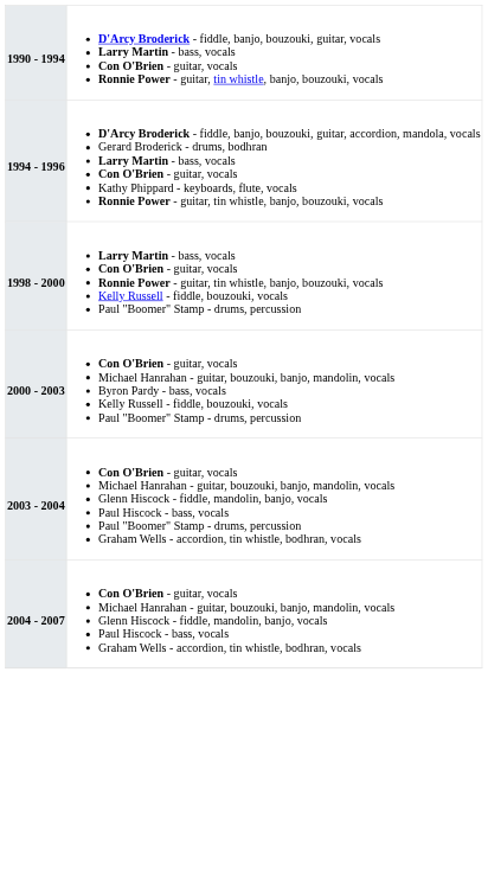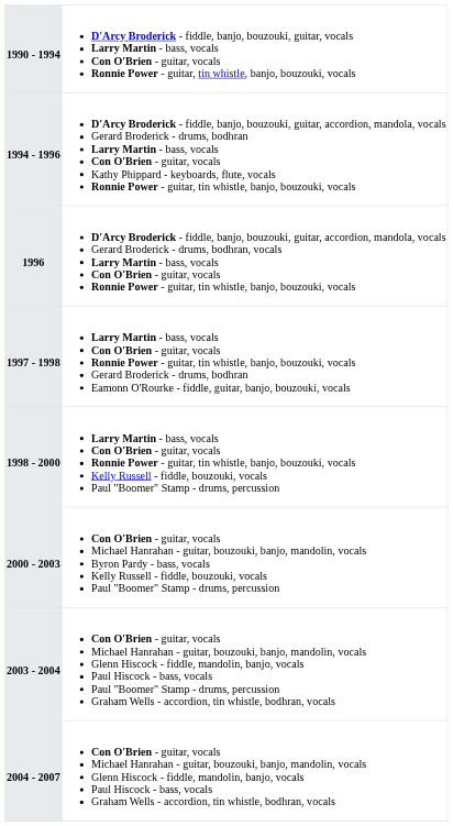 <table class="toccolours" border=1 cellpadding=2 cellspacing=0 style="float: width: 375px; margin: 0 0 1em 1em; border-collapse: collapse; border: 1px solid #E2E2E2;">
 <tr>
 <th bgcolor="#E7EBEE"><br>1990 - 1994</th>
 <td><br><ul><li><strong><a href='#'>D'Arcy Broderick</a></strong> - fiddle, banjo, bouzouki, guitar, vocals</li><li><strong>Larry Martin</strong> - bass, vocals</li><li><strong>Con O'Brien</strong> - guitar, vocals</li><li><strong>Ronnie Power</strong> - guitar, <a href='#'>tin whistle</a>, banjo, bouzouki, vocals</li></ul></td>
 </tr>
 <tr>
 <th bgcolor="#E7EBEE"><br>1994 - 1996</th>
 <td><br><ul><li><strong>D'Arcy Broderick</strong> - fiddle, banjo, bouzouki, guitar, accordion, mandola, vocals</li><li>Gerard Broderick - drums, bodhran</li><li><strong>Larry Martin</strong> - bass, vocals</li><li><strong>Con O'Brien</strong> - guitar, vocals</li><li>Kathy Phippard - keyboards, flute, vocals</li><li><strong>Ronnie Power</strong> - guitar, tin whistle, banjo, bouzouki, vocals</li></ul></td>
+</tr>
+<tr>
+<th bgcolor="#E7EBEE"><br>1996</th>
+<td><br><ul><li><strong>D'Arcy Broderick</strong> - fiddle, banjo, bouzouki, guitar, accordion, mandola, vocals</li><li>Gerard Broderick - drums, bodhran, vocals</li><li><strong>Larry Martin</strong> - bass, vocals</li><li><strong>Con O'Brien</strong> - guitar, vocals</li><li><strong>Ronnie Power</strong> - guitar, tin whistle, banjo, bouzouki, vocals</li></ul></td>
+</tr>
+<tr>
+<th bgcolor="#E7EBEE"><br>1997 - 1998</th>
+<td><br><ul><li><strong>Larry Martin</strong> - bass, vocals</li><li><strong>Con O'Brien</strong> - guitar, vocals</li><li><strong>Ronnie Power</strong> - guitar, tin whistle, banjo, bouzouki, vocals</li><li>Gerard Broderick - drums, bodhran</li><li>Eamonn O'Rourke - fiddle, guitar, banjo, bouzouki, vocals</li></ul></td>
 </tr>
 <tr>
 <th bgcolor="#E7EBEE"><br>1998 - 2000</th>
 <td><br><ul><li><strong>Larry Martin</strong> - bass, vocals</li><li><strong>Con O'Brien</strong> - guitar, vocals</li><li><strong>Ronnie Power</strong> - guitar, tin whistle, banjo, bouzouki, vocals</li><li><a href='#'>Kelly Russell</a> - fiddle, bouzouki, vocals</li><li>Paul "Boomer" Stamp - drums, percussion</li></ul></td>
 </tr>
 <tr>
 <th bgcolor="#E7EBEE"><br>2000 - 2003</th>
 <td><br><ul><li><strong>Con O'Brien</strong> - guitar, vocals</li><li>Michael Hanrahan - guitar, bouzouki, banjo, mandolin, vocals</li><li>Byron Pardy - bass, vocals</li><li>Kelly Russell - fiddle, bouzouki, vocals</li><li>Paul "Boomer" Stamp - drums, percussion</li></ul></td>
 </tr>
 <tr>
 <th bgcolor="#E7EBEE"><br>2003 - 2004</th>
 <td><br><ul><li><strong>Con O'Brien</strong> - guitar, vocals</li><li>Michael Hanrahan - guitar, bouzouki, banjo, mandolin, vocals</li><li>Glenn Hiscock - fiddle, mandolin, banjo, vocals</li><li>Paul Hiscock - bass, vocals</li><li>Paul "Boomer" Stamp - drums, percussion</li><li>Graham Wells - accordion, tin whistle, bodhran, vocals</li></ul></td>
 </tr>
 <tr>
 <th bgcolor="#E7EBEE"><br>2004 - 2007</th>
 <td><br><ul><li><strong>Con O'Brien</strong> - guitar, vocals</li><li>Michael Hanrahan - guitar, bouzouki, banjo, mandolin, vocals</li><li>Glenn Hiscock - fiddle, mandolin, banjo, vocals</li><li>Paul Hiscock - bass, vocals</li><li>Graham Wells - accordion, tin whistle, bodhran, vocals</li></ul></td>
 </tr>
 <tr>
 </tr>
 </table>
